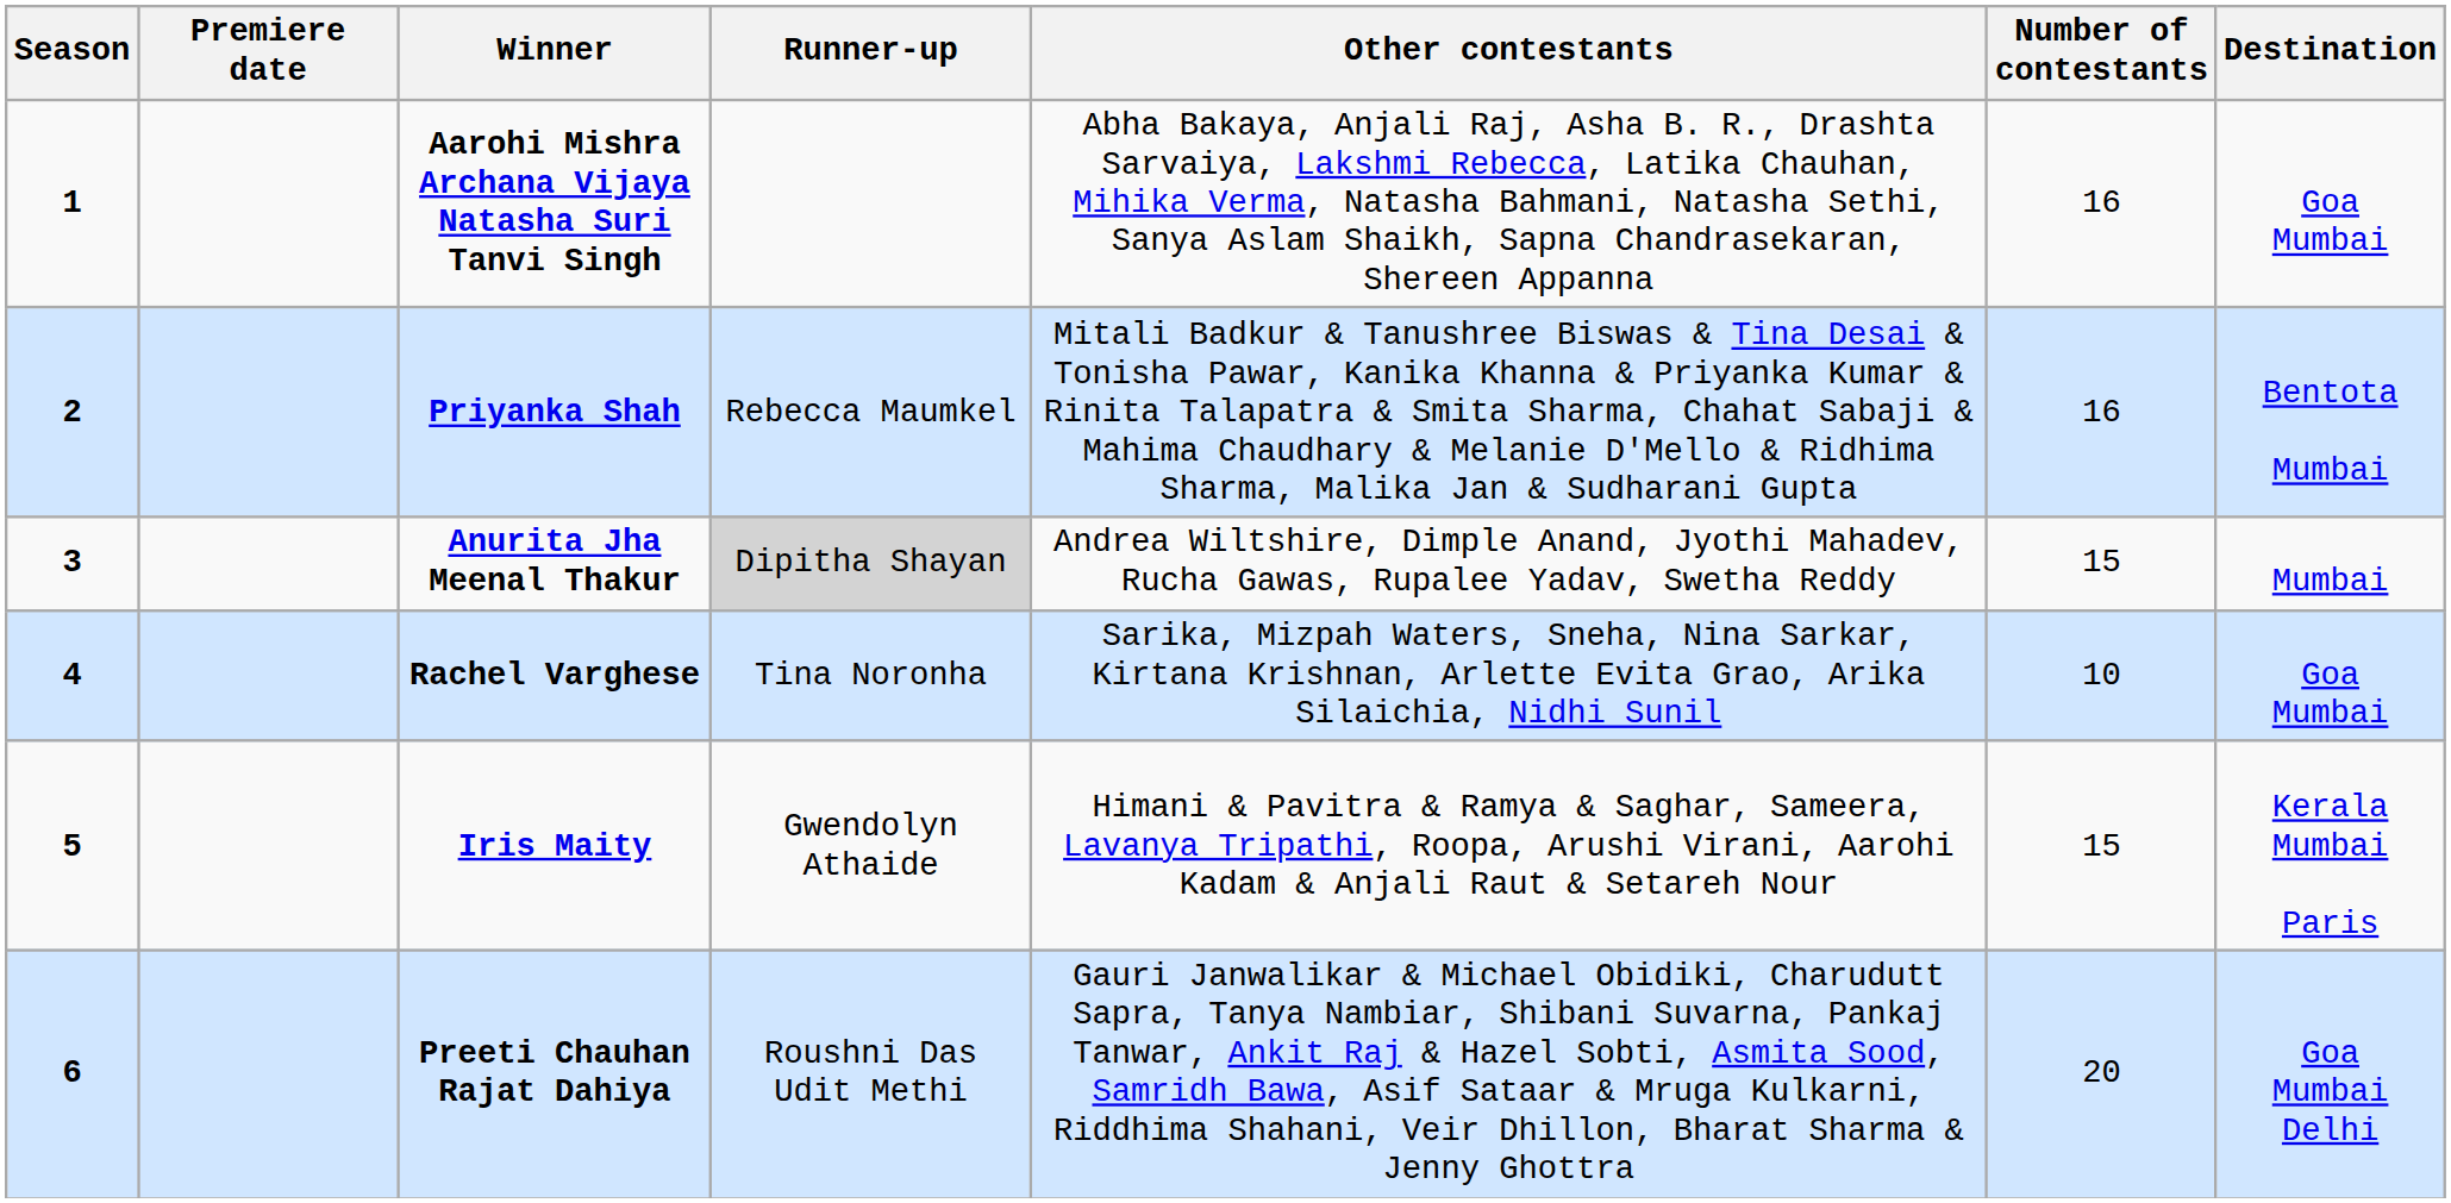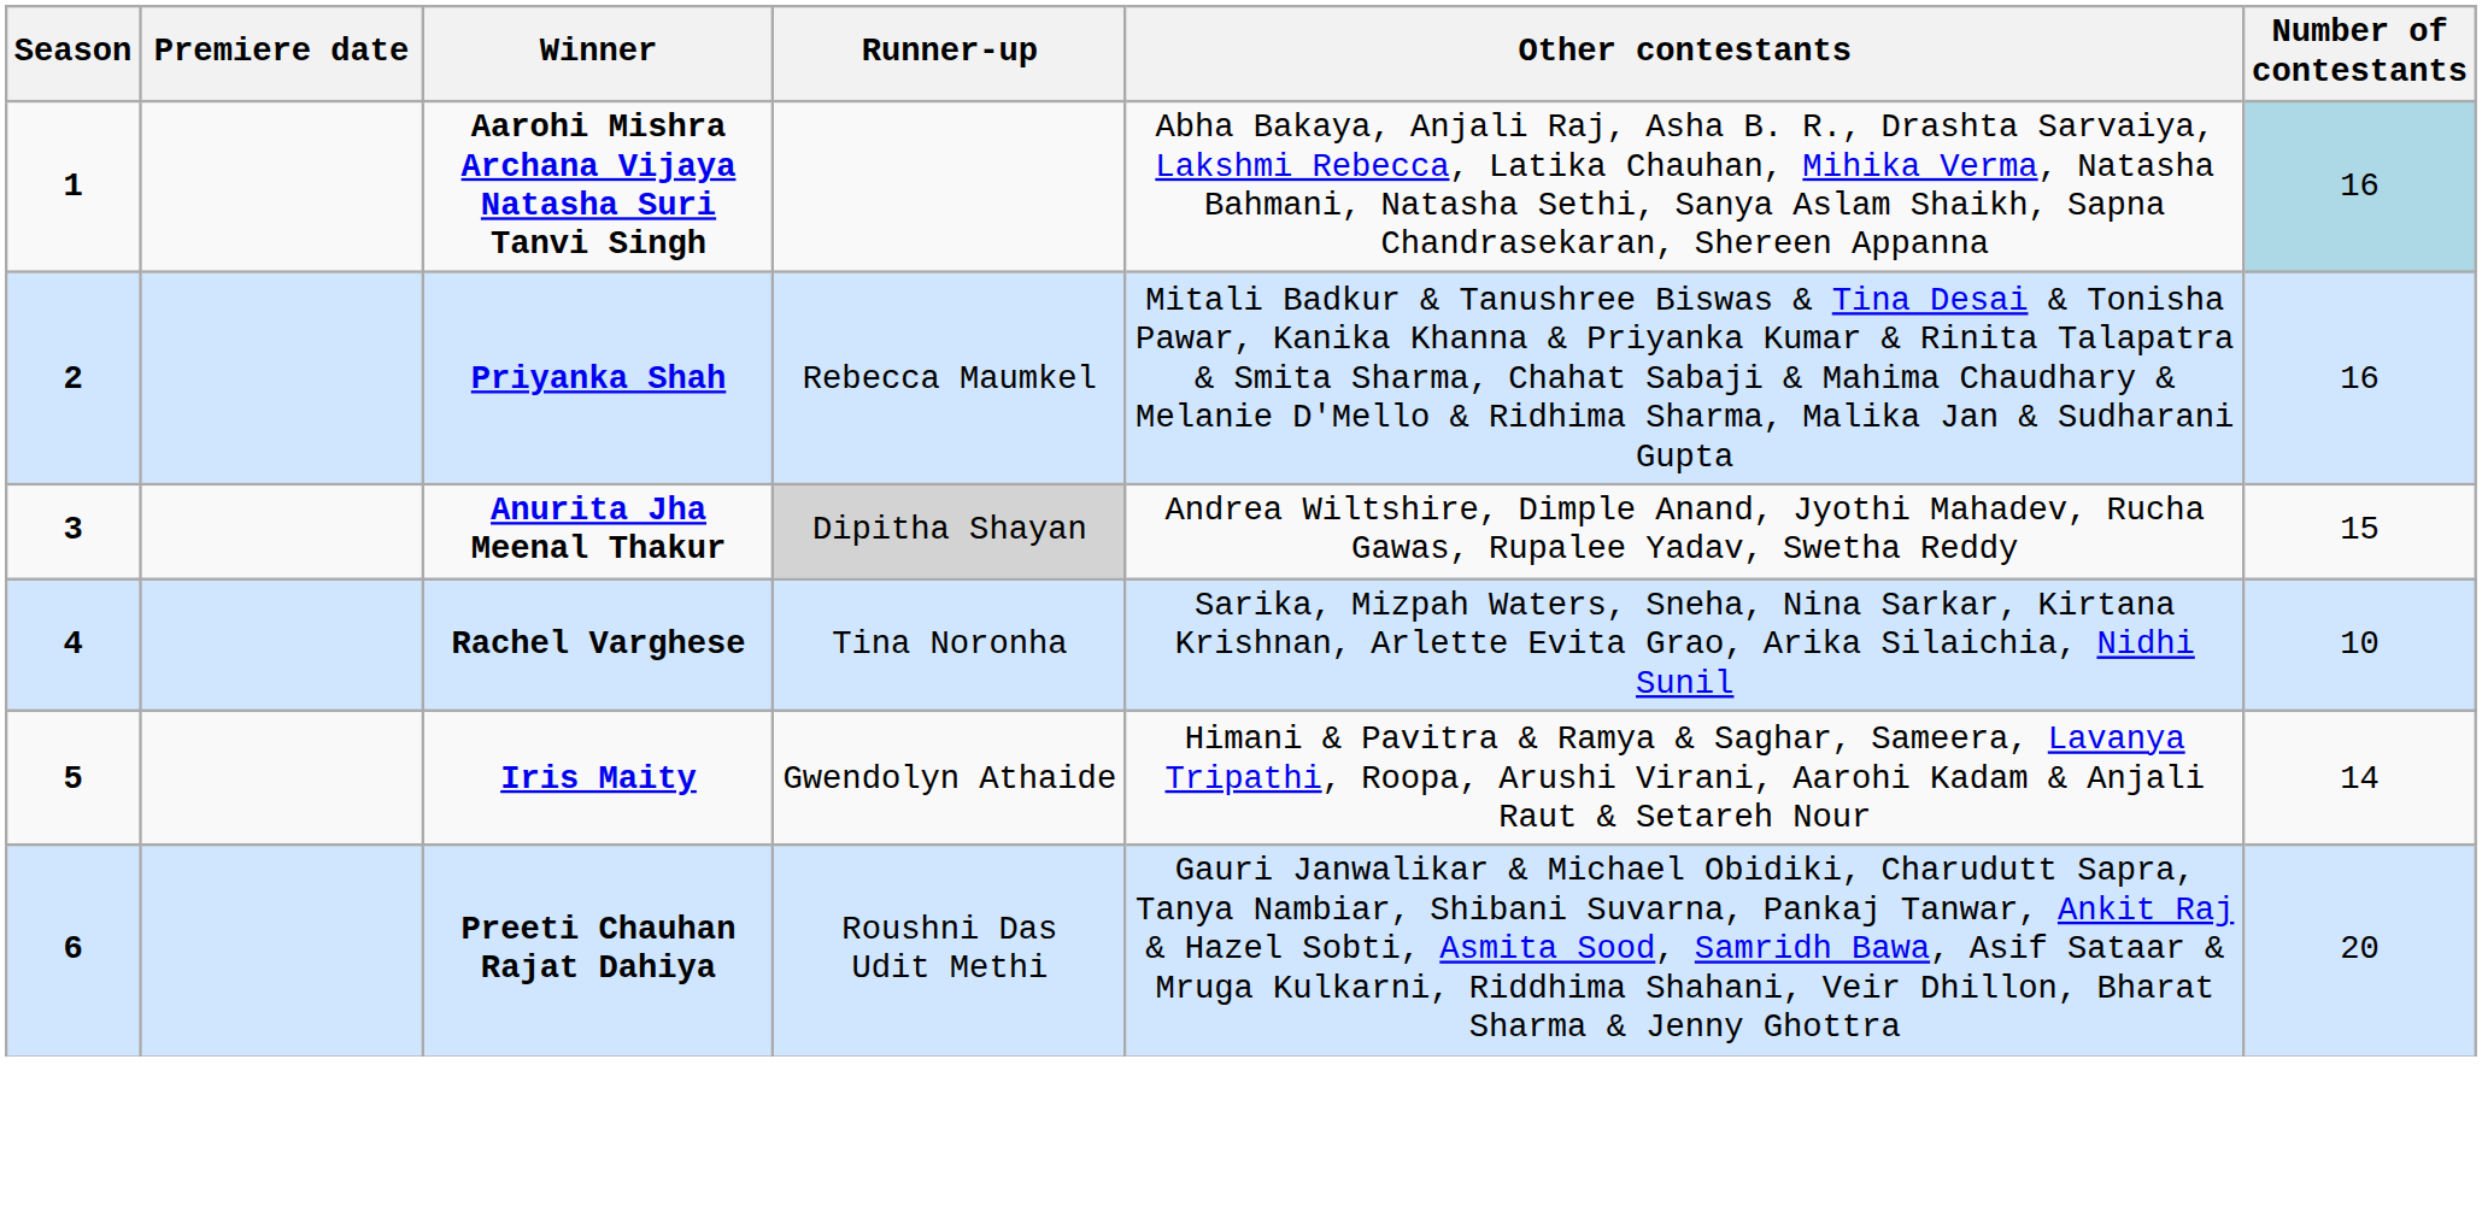 <table class="wikitable" style="font-size:90%; width:100%; text-align: center">
 <tr>
 <th style="width:3%;">Season</th>
 <th style="width:12%;">Premiere date</th>
 <th width=15%>Winner</th>
 <th width=15%>Runner-up</th>
 <th style="width:49%;">Other contestants</th>
 <th style="width:3%;">Number of contestants</th>
-<th style="width:3%;">Destination</th>
 </tr>
 <tr>
 <td><strong>1</strong></td>
 <td></td>
 <td><strong>Aarohi Mishra</strong><br><strong><a href='#'>Archana Vijaya</a></strong><br><strong><a href='#'>Natasha Suri</a></strong><br><strong>Tanvi Singh</strong></td>
 <td></td>
 <td>Abha Bakaya, Anjali Raj, Asha B. R., Drashta Sarvaiya, <a href='#'>Lakshmi Rebecca</a>, Latika Chauhan, <a href='#'>Mihika Verma</a>, Natasha Bahmani, Natasha Sethi, Sanya Aslam Shaikh, Sapna Chandrasekaran, Shereen Appanna</td>
-<td>16</td>
-<td><br><a href='#'>Goa</a><br><a href='#'>Mumbai</a></td>
+<td style="background: lightblue;">16</td>
 </tr>
 <tr style="background: #D0E6FF;">
 <td><strong>2</strong></td>
 <td></td>
 <td><strong><a href='#'>Priyanka Shah</a></strong></td>
 <td>Rebecca Maumkel</td>
 <td>Mitali Badkur & Tanushree Biswas & <a href='#'>Tina Desai</a> & Tonisha Pawar, Kanika Khanna & Priyanka Kumar & Rinita Talapatra & Smita Sharma, Chahat Sabaji & Mahima Chaudhary & Melanie D'Mello & Ridhima Sharma, Malika Jan & Sudharani Gupta</td>
 <td>16</td>
-<td><br><a href='#'>Bentota</a><br><br><a href='#'>Mumbai</a></td>
 </tr>
 <tr>
 <td><strong>3</strong></td>
 <td></td>
 <td><strong><a href='#'>Anurita Jha</a></strong><br><strong>Meenal Thakur</strong></td>
 <td style="background: lightgrey;">Dipitha Shayan</td>
 <td>Andrea Wiltshire, Dimple Anand, Jyothi Mahadev, Rucha Gawas, Rupalee Yadav, Swetha Reddy</td>
 <td>15</td>
-<td><br><a href='#'>Mumbai</a></td>
 </tr>
 <tr style="background: #D0E6FF;">
 <td><strong>4</strong></td>
 <td></td>
 <td><strong>Rachel Varghese</strong></td>
 <td>Tina Noronha</td>
 <td>Sarika, Mizpah Waters, Sneha, Nina Sarkar, Kirtana Krishnan, Arlette Evita Grao, Arika Silaichia, <a href='#'>Nidhi Sunil</a></td>
 <td>10</td>
-<td><br><a href='#'>Goa</a><br><a href='#'>Mumbai</a></td>
 </tr>
 <tr>
 <td><strong>5</strong></td>
 <td></td>
 <td><strong><a href='#'>Iris Maity</a></strong></td>
 <td>Gwendolyn Athaide<br></td>
 <td>Himani & Pavitra & Ramya & Saghar, Sameera, <a href='#'>Lavanya Tripathi</a>, Roopa, Arushi Virani, Aarohi Kadam & Anjali Raut & Setareh Nour</td>
-<td>15</td>
-<td><br><a href='#'>Kerala</a><br><a href='#'>Mumbai</a><br><br><a href='#'>Paris</a></td>
+<td>14</td>
 </tr>
 <tr style="background: #D0E6FF;">
 <td><strong>6</strong></td>
 <td></td>
 <td><strong>Preeti Chauhan</strong><br><strong>Rajat Dahiya</strong></td>
 <td>Roushni Das<br>Udit Methi</td>
 <td>Gauri Janwalikar & Michael Obidiki, Charudutt Sapra, Tanya Nambiar, Shibani Suvarna, Pankaj Tanwar, <a href='#'>Ankit Raj</a> & Hazel Sobti, <a href='#'>Asmita Sood</a>, <a href='#'>Samridh Bawa</a>, Asif Sataar & Mruga Kulkarni, Riddhima Shahani, Veir Dhillon, Bharat Sharma & Jenny Ghottra</td>
 <td>20</td>
-<td><br><a href='#'>Goa</a><br><a href='#'>Mumbai</a><br><a href='#'>Delhi</a></td>
 </tr>
 </table>
